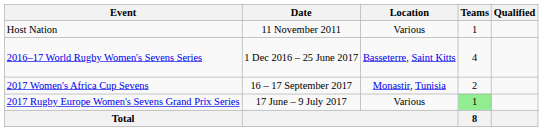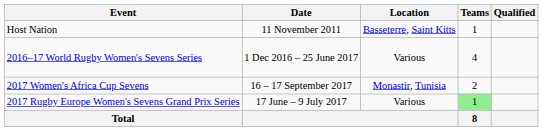 <table class="wikitable">
 <tr>
 <th>Event</th>
 <th>Date</th>
 <th>Location</th>
 <th>Teams</th>
 <th>Qualified</th>
 </tr>
 <tr>
 <td>Host Nation</td>
 <td align=center>11 November 2011</td>
-<td align=center>Various</td>
+<td align=center><a href='#'>Basseterre</a>, <a href='#'>Saint Kitts</a></td>
 <td align=center>1</td>
 <td></td>
 </tr>
 <tr>
 <td><a href='#'>2016–17 World Rugby Women's Sevens Series</a></td>
 <td align=center>1 Dec 2016 – 25 June 2017</td>
-<td align=center><a href='#'>Basseterre</a>, <a href='#'>Saint Kitts</a></td>
+<td align=center>Various</td>
 <td align=center>4</td>
 <td><br><br><br></td>
 </tr>
 <tr>
 <td><a href='#'>2017 Women's Africa Cup Sevens</a></td>
 <td align=center>16 – 17 September 2017</td>
 <td align=center><a href='#'>Monastir</a>, <a href='#'>Tunisia</a></td>
 <td align=center>2</td>
 <td><br></td>
 </tr>
 <tr>
 <td><a href='#'>2017 Rugby Europe Women's Sevens Grand Prix Series</a></td>
 <td align=center>17 June – 9 July 2017</td>
 <td align=center>Various</td>
 <td align=center style="background: lightgreen;">1</td>
 <td></td>
 </tr>
 <tr>
 <th>Total</th>
 <th colspan="2"></th>
 <th>8</th>
 <th></th>
 </tr>
 </table>
